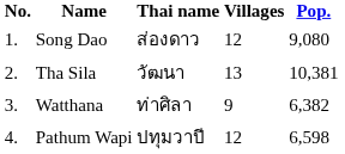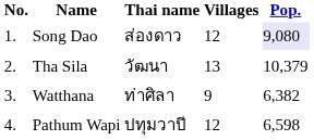 <table>
 <tr>
 <th>No.</th>
 <th>Name</th>
 <th>Thai name</th>
 <th>Villages</th>
 <th><a href='#'>Pop.</a></th>
 </tr>
 <tr>
 <td>1.</td>
 <td>Song Dao</td>
 <td>ส่องดาว</td>
 <td>12</td>
-<td>9,080</td>
+<td style="background: lavender;">9,080</td>
 <td></td>
 </tr>
 <tr>
 <td>2.</td>
 <td>Tha Sila</td>
 <td>วัฒนา</td>
 <td>13</td>
-<td>10,381</td>
+<td>10,379</td>
 <td></td>
 </tr>
 <tr>
 <td>3.</td>
 <td>Watthana</td>
 <td>ท่าศิลา</td>
 <td>9</td>
 <td>6,382</td>
 <td></td>
 </tr>
 <tr>
 <td>4.</td>
 <td>Pathum Wapi</td>
 <td>ปทุมวาปี</td>
 <td>12</td>
 <td>6,598</td>
 <td></td>
 </tr>
 </table>
